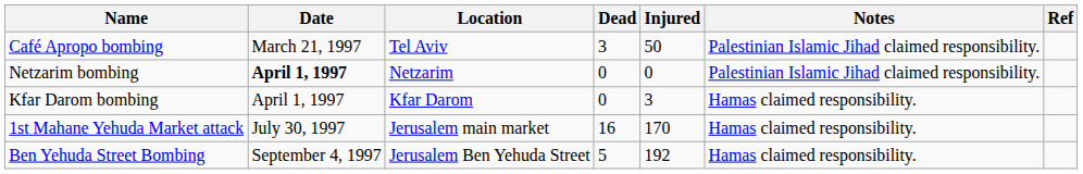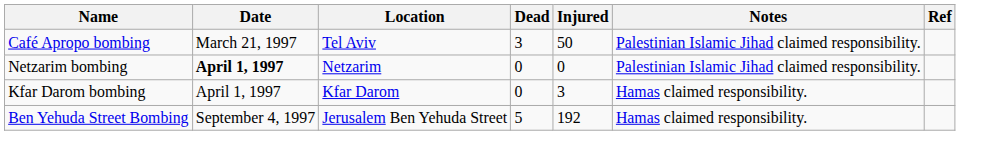 <table class="wikitable">
 <tr>
 <th>Name</th>
 <th>Date</th>
 <th>Location</th>
 <th>Dead</th>
 <th>Injured</th>
 <th>Notes</th>
 <th>Ref</th>
 </tr>
 <tr>
 <td><a href='#'>Café Apropo bombing</a></td>
 <td>March 21, 1997</td>
 <td><a href='#'>Tel Aviv</a></td>
 <td>3</td>
 <td>50</td>
 <td><a href='#'>Palestinian Islamic Jihad</a> claimed responsibility.</td>
 <td></td>
 </tr>
 <tr>
 <td>Netzarim bombing</td>
 <td><strong>April 1, 1997</strong></td>
 <td><a href='#'>Netzarim</a></td>
 <td>0</td>
 <td>0</td>
 <td><a href='#'>Palestinian Islamic Jihad</a> claimed responsibility.</td>
 <td></td>
 </tr>
 <tr>
 <td>Kfar Darom bombing</td>
 <td>April 1, 1997</td>
 <td><a href='#'>Kfar Darom</a></td>
 <td>0</td>
 <td>3</td>
 <td><a href='#'>Hamas</a> claimed responsibility.</td>
 <td></td>
 </tr>
 <tr>
-<td><a href='#'>1st Mahane Yehuda Market attack</a></td>
-<td>July 30, 1997</td>
-<td><a href='#'>Jerusalem</a> main market</td>
-<td>16</td>
-<td>170</td>
-<td><a href='#'>Hamas</a> claimed responsibility.</td>
-<td></td>
-</tr>
-<tr>
 <td><a href='#'>Ben Yehuda Street Bombing</a></td>
 <td>September 4, 1997</td>
 <td><a href='#'>Jerusalem</a> Ben Yehuda Street</td>
 <td>5</td>
 <td>192</td>
 <td><a href='#'>Hamas</a> claimed responsibility.</td>
 <td></td>
 </tr>
 </table>
